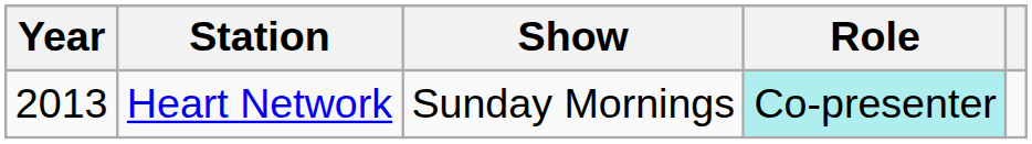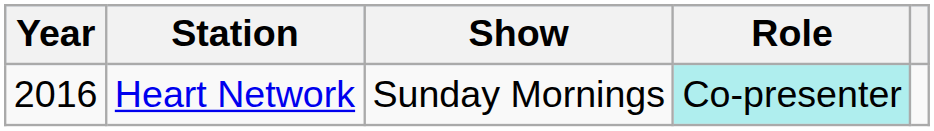 <table class="wikitable">
 <tr style="background:#b0c4de; text-align:center;">
 <th>Year</th>
 <th>Station</th>
 <th>Show</th>
 <th>Role</th>
 <th></th>
 </tr>
 <tr>
-<td>2013</td>
+<td>2016</td>
 <td><a href='#'>Heart Network</a></td>
 <td>Sunday Mornings</td>
 <td style="background: paleturquoise;">Co-presenter</td>
 <td style="text-align:center;"></td>
 </tr>
 </table>
